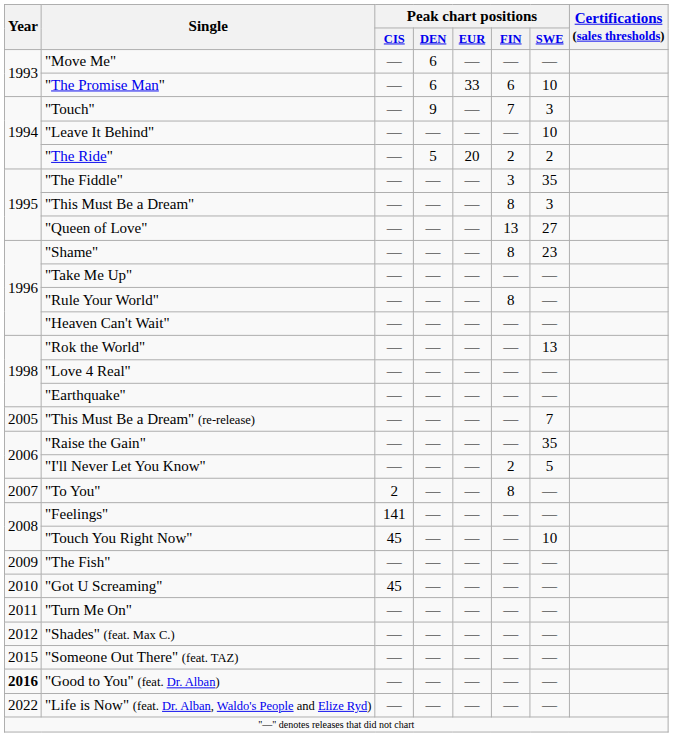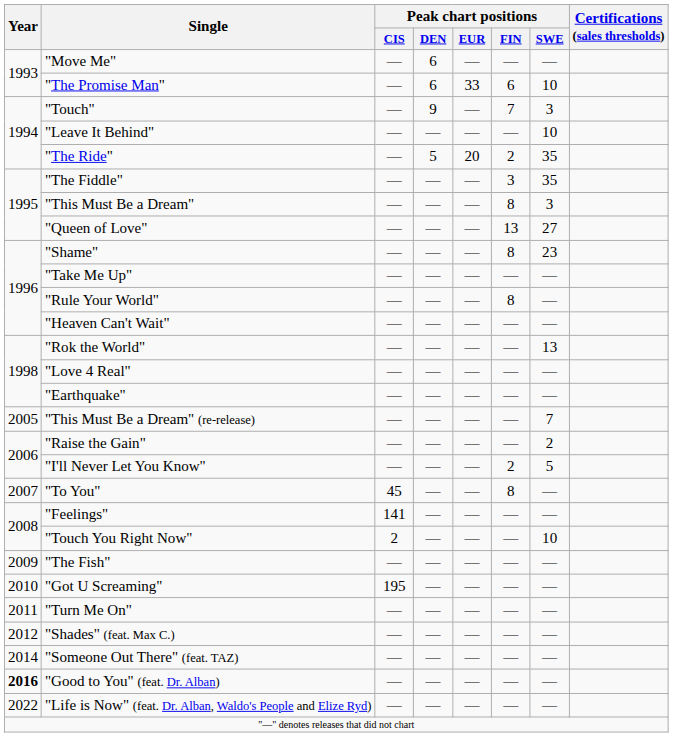 <table class="wikitable" style="text-align:center;">
 <tr>
 <th rowspan="2">Year</th>
 <th rowspan="2">Single</th>
 <th colspan="5">Peak chart positions</th>
 <th rowspan="2"><a href='#'>Certifications</a><br><small>(<a href='#'>sales thresholds</a>)</small></th>
 </tr>
 <tr style="font-size:smaller;">
 <th width="35"><a href='#'>CIS</a><br></th>
 <th width="35"><a href='#'>DEN</a></th>
 <th width="35"><a href='#'>EUR</a></th>
 <th width="35"><a href='#'>FIN</a><br></th>
 <th width="35"><a href='#'>SWE</a><br></th>
 </tr>
 <tr>
 <td rowspan=2>1993</td>
 <td align="left">"Move Me"</td>
 <td>—</td>
 <td>6</td>
 <td>—</td>
 <td>—</td>
 <td>—</td>
 <td></td>
 </tr>
 <tr>
 <td align="left">"<a href='#'>The Promise Man</a>"</td>
 <td>—</td>
 <td>6</td>
 <td>33</td>
 <td>6</td>
 <td>10</td>
 <td></td>
 </tr>
 <tr>
 <td rowspan=3>1994</td>
 <td align="left">"Touch"</td>
 <td>—</td>
 <td>9</td>
 <td>—</td>
 <td>7</td>
 <td>3</td>
 <td></td>
 </tr>
 <tr>
 <td align="left">"Leave It Behind"</td>
 <td>—</td>
 <td>—</td>
 <td>—</td>
 <td>—</td>
 <td>10</td>
 <td></td>
 </tr>
 <tr>
 <td align="left">"<a href='#'>The Ride</a>"</td>
 <td>—</td>
 <td>5</td>
 <td>20</td>
 <td>2</td>
-<td>2</td>
+<td>35</td>
 <td></td>
 </tr>
 <tr>
 <td rowspan=3>1995</td>
 <td align="left">"The Fiddle"</td>
 <td>—</td>
 <td>—</td>
 <td>—</td>
 <td>3</td>
 <td>35</td>
 <td></td>
 </tr>
 <tr>
 <td align="left">"This Must Be a Dream"</td>
 <td>—</td>
 <td>—</td>
 <td>—</td>
 <td>8</td>
 <td>3</td>
 <td></td>
 </tr>
 <tr>
 <td align="left">"Queen of Love"</td>
 <td>—</td>
 <td>—</td>
 <td>—</td>
 <td>13</td>
 <td>27</td>
 <td></td>
 </tr>
 <tr>
 <td rowspan=4>1996</td>
 <td align="left">"Shame"</td>
 <td>—</td>
 <td>—</td>
 <td>—</td>
 <td>8</td>
 <td>23</td>
 <td></td>
 </tr>
 <tr>
 <td align="left">"Take Me Up"</td>
 <td>—</td>
 <td>—</td>
 <td>—</td>
 <td>—</td>
 <td>—</td>
 <td></td>
 </tr>
 <tr>
 <td align="left">"Rule Your World"</td>
 <td>—</td>
 <td>—</td>
 <td>—</td>
 <td>8</td>
 <td>—</td>
 <td></td>
 </tr>
 <tr>
 <td align="left">"Heaven Can't Wait"</td>
 <td>—</td>
 <td>—</td>
 <td>—</td>
 <td>—</td>
 <td>—</td>
 <td></td>
 </tr>
 <tr>
 <td rowspan=3>1998</td>
 <td align="left">"Rok the World"</td>
 <td>—</td>
 <td>—</td>
 <td>—</td>
 <td>—</td>
 <td>13</td>
 <td></td>
 </tr>
 <tr>
 <td align="left">"Love 4 Real"</td>
 <td>—</td>
 <td>—</td>
 <td>—</td>
 <td>—</td>
 <td>—</td>
 <td></td>
 </tr>
 <tr>
 <td align="left">"Earthquake"</td>
 <td>—</td>
 <td>—</td>
 <td>—</td>
 <td>—</td>
 <td>—</td>
 <td></td>
 </tr>
 <tr>
 <td>2005</td>
 <td align="left">"This Must Be a Dream" <small>(re-release)</small></td>
 <td>—</td>
 <td>—</td>
 <td>—</td>
 <td>—</td>
 <td>7</td>
 <td></td>
 </tr>
 <tr>
 <td rowspan=2>2006</td>
 <td align="left">"Raise the Gain"</td>
 <td>—</td>
 <td>—</td>
 <td>—</td>
 <td>—</td>
-<td>35</td>
+<td>2</td>
 <td></td>
 </tr>
 <tr>
 <td align="left">"I'll Never Let You Know"</td>
 <td>—</td>
 <td>—</td>
 <td>—</td>
 <td>2</td>
 <td>5</td>
 <td></td>
 </tr>
 <tr>
 <td>2007</td>
 <td align="left">"To You"</td>
-<td>2</td>
+<td>45</td>
 <td>—</td>
 <td>—</td>
 <td>8</td>
 <td>—</td>
 <td></td>
 </tr>
 <tr>
 <td rowspan=2>2008</td>
 <td align="left">"Feelings"</td>
 <td>141</td>
 <td>—</td>
 <td>—</td>
 <td>—</td>
 <td>—</td>
 <td></td>
 </tr>
 <tr>
 <td align="left">"Touch You Right Now"</td>
-<td>45</td>
+<td>2</td>
 <td>—</td>
 <td>—</td>
 <td>—</td>
 <td>10</td>
 <td></td>
 </tr>
 <tr>
 <td>2009</td>
 <td align="left">"The Fish"</td>
 <td>—</td>
 <td>—</td>
 <td>—</td>
 <td>—</td>
 <td>—</td>
 <td></td>
 </tr>
 <tr>
 <td>2010</td>
 <td align="left">"Got U Screaming"</td>
-<td>45</td>
+<td>195</td>
 <td>—</td>
 <td>—</td>
 <td>—</td>
 <td>—</td>
 <td></td>
 </tr>
 <tr>
 <td>2011</td>
 <td align="left">"Turn Me On"</td>
 <td>—</td>
 <td>—</td>
 <td>—</td>
 <td>—</td>
 <td>—</td>
 <td></td>
 </tr>
 <tr>
 <td>2012</td>
 <td align="left">"Shades" <small>(feat. Max C.)</small></td>
 <td>—</td>
 <td>—</td>
 <td>—</td>
 <td>—</td>
 <td>—</td>
 <td></td>
 </tr>
 <tr>
-<td>2015</td>
+<td>2014</td>
 <td align="left">"Someone Out There" <small>(feat. TAZ)</small></td>
 <td>—</td>
 <td>—</td>
 <td>—</td>
 <td>—</td>
 <td>—</td>
 <td></td>
 </tr>
 <tr>
 <td><strong>2016</strong></td>
 <td align="left">"Good to You" <small>(feat. <a href='#'>Dr. Alban</a>)</small></td>
 <td>—</td>
 <td>—</td>
 <td>—</td>
 <td>—</td>
 <td>—</td>
 <td></td>
 </tr>
 <tr>
 <td>2022</td>
 <td align="left">"Life is Now" <small>(feat. <a href='#'>Dr. Alban</a>, <a href='#'>Waldo's People</a> and <a href='#'>Elize Ryd</a>)</small></td>
 <td>—</td>
 <td>—</td>
 <td>—</td>
 <td>—</td>
 <td>—</td>
 <td></td>
 </tr>
 <tr>
 <td colspan="16" style="font-size:8pt">"—" denotes releases that did not chart</td>
 </tr>
 </table>
